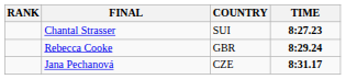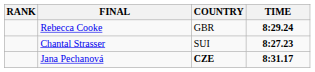 <table class="wikitable">
 <tr>
 <th>RANK</th>
 <th align="left" style="width: 15em">FINAL</th>
 <th>COUNTRY</th>
 <th style="width: 6em">TIME</th>
 </tr>
 <tr>
 <td align="center"></td>
+<td><a href='#'>Rebecca Cooke</a></td>
+<td> GBR</td>
+<td align="center"><strong>8:29.24</strong></td>
+</tr>
+<tr>
+<td align="center"></td>
 <td><a href='#'>Chantal Strasser</a></td>
 <td> SUI</td>
 <td align="center"><strong>8:27.23</strong></td>
 </tr>
 <tr>
 <td align="center"></td>
-<td><a href='#'>Rebecca Cooke</a></td>
-<td> GBR</td>
-<td align="center"><strong>8:29.24</strong></td>
-</tr>
-<tr>
-<td align="center"></td>
 <td><a href='#'>Jana Pechanová</a></td>
-<td> CZE</td>
+<td><strong> CZE</strong></td>
 <td align="center"><strong>8:31.17</strong></td>
 </tr>
 </table>
